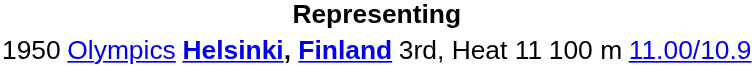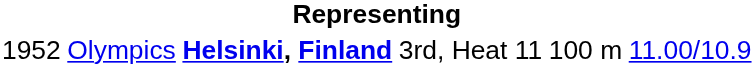 <table>
 <tr>
 <th colspan="6">Representing </th>
 </tr>
 <tr>
-<td>1950</td>
+<td>1952</td>
 <td><a href='#'>Olympics</a></td>
 <td><strong><a href='#'>Helsinki</a>, <a href='#'>Finland</a></strong></td>
 <td>3rd, Heat 11</td>
 <td>100 m</td>
 <td><a href='#'>11.00/10.9</a></td>
 </tr>
 </table>
